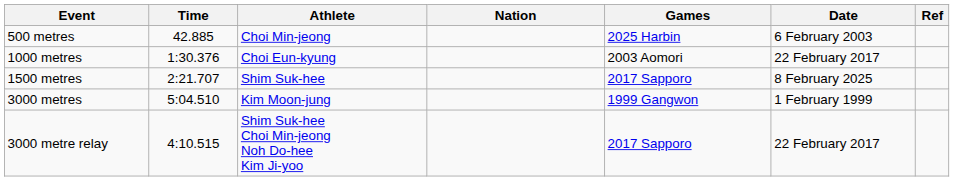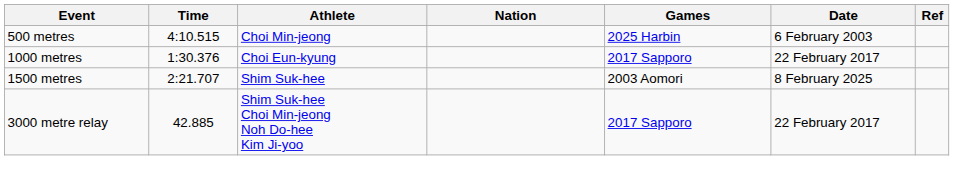 <table class="wikitable" style="font-size:95%; width: 85%;">
 <tr>
 <th width=13%>Event</th>
 <th width=8%>Time</th>
 <th width=17%>Athlete</th>
 <th width=16%>Nation</th>
 <th width=15%>Games</th>
 <th width=13%>Date</th>
 <th width=3%>Ref</th>
 </tr>
 <tr>
 <td>500 metres</td>
-<td align="center">42.885</td>
+<td align="center">4:10.515</td>
 <td><a href='#'>Choi Min-jeong</a></td>
 <td></td>
 <td><a href='#'>2025 Harbin</a></td>
 <td>6 February 2003</td>
 <td></td>
 </tr>
 <tr>
 <td>1000 metres</td>
 <td align="center">1:30.376</td>
 <td><a href='#'>Choi Eun-kyung</a></td>
 <td></td>
-<td>2003 Aomori</td>
+<td><a href='#'>2017 Sapporo</a></td>
 <td>22 February 2017</td>
 <td></td>
 </tr>
 <tr>
 <td>1500 metres</td>
 <td align="center">2:21.707</td>
 <td><a href='#'>Shim Suk-hee</a></td>
 <td></td>
-<td><a href='#'>2017 Sapporo</a></td>
+<td>2003 Aomori</td>
 <td>8 February 2025</td>
 <td></td>
 </tr>
 <tr>
-<td>3000 metres</td>
-<td align="center">5:04.510</td>
-<td><a href='#'>Kim Moon-jung</a></td>
-<td></td>
-<td><a href='#'>1999 Gangwon</a></td>
-<td>1 February 1999</td>
-<td></td>
-</tr>
-<tr>
 <td>3000 metre relay</td>
-<td align="center">4:10.515</td>
+<td align="center">42.885</td>
 <td><a href='#'>Shim Suk-hee</a><br><a href='#'>Choi Min-jeong</a><br><a href='#'>Noh Do-hee</a><br><a href='#'>Kim Ji-yoo</a></td>
 <td></td>
 <td><a href='#'>2017 Sapporo</a></td>
 <td>22 February 2017</td>
 <td></td>
 </tr>
 </table>
